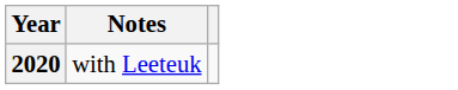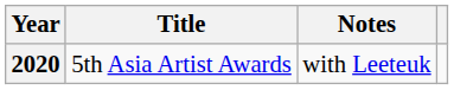 <table class="wikitable plainrowheaders">
 <tr>
 <th scope="col">Year</th>
+<th scope="col">Title</th>
 <th scope="col">Notes</th>
 <th scope="col" class="unsortable"></th>
 </tr>
 <tr>
 <th scope="row">2020</th>
+<td>5th <a href='#'>Asia Artist Awards</a></td>
 <td>with <a href='#'>Leeteuk</a></td>
 <td style="text-align:center"></td>
 </tr>
 </table>
